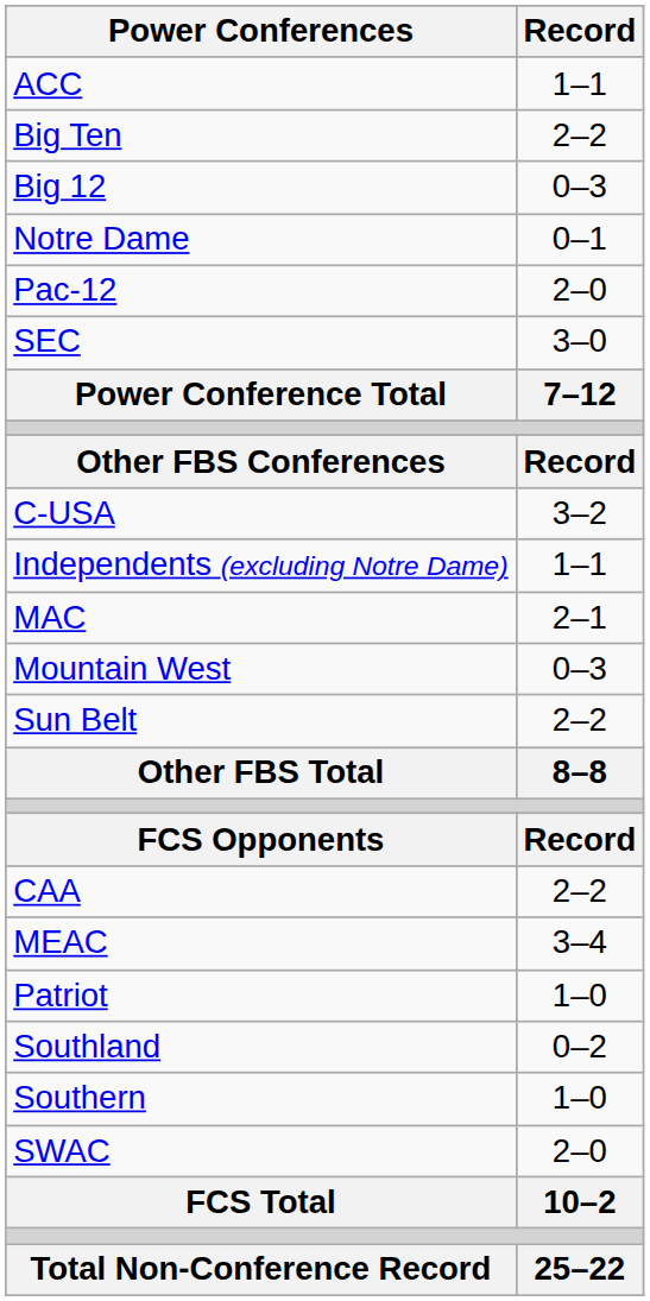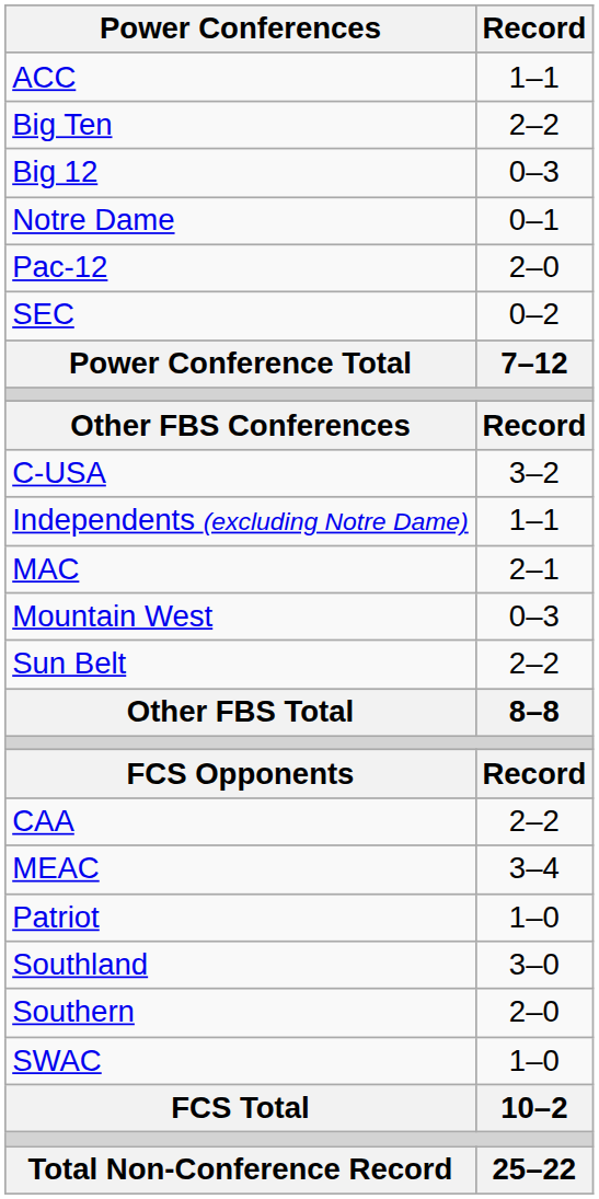 <table class="wikitable">
 <tr>
 <th>Power Conferences</th>
 <th>Record</th>
 </tr>
 <tr>
 <td><a href='#'>ACC</a></td>
 <td align=center>1–1</td>
 </tr>
 <tr>
 <td><a href='#'>Big Ten</a></td>
 <td align=center>2–2</td>
 </tr>
 <tr>
 <td><a href='#'>Big 12</a></td>
 <td align=center>0–3</td>
 </tr>
 <tr>
 <td><a href='#'>Notre Dame</a></td>
 <td align=center>0–1</td>
 </tr>
 <tr>
 <td><a href='#'>Pac-12</a></td>
 <td align=center>2–0</td>
 </tr>
 <tr>
 <td><a href='#'>SEC</a></td>
-<td align=center>3–0</td>
+<td align=center>0–2</td>
 </tr>
 <tr>
 <th>Power Conference Total</th>
 <th>7–12</th>
 </tr>
 <tr>
 <th colspan="2" style="background:lightgrey;"></th>
 </tr>
 <tr>
 <th>Other FBS Conferences</th>
 <th>Record</th>
 </tr>
 <tr>
 <td><a href='#'>C-USA</a></td>
 <td align=center>3–2</td>
 </tr>
 <tr>
 <td><a href='#'>Independents <small><em>(excluding Notre Dame)</em></small></a></td>
 <td align=center>1–1</td>
 </tr>
 <tr>
 <td><a href='#'>MAC</a></td>
 <td align=center>2–1</td>
 </tr>
 <tr>
 <td><a href='#'>Mountain West</a></td>
 <td align=center>0–3</td>
 </tr>
 <tr>
 <td><a href='#'>Sun Belt</a></td>
 <td align=center>2–2</td>
 </tr>
 <tr>
 <th>Other FBS Total</th>
 <th>8–8</th>
 </tr>
 <tr>
 <th colspan="2" style="background:lightgrey;"></th>
 </tr>
 <tr>
 <th>FCS Opponents</th>
 <th>Record</th>
 </tr>
 <tr>
 <td><a href='#'>CAA</a></td>
 <td align=center>2–2</td>
 </tr>
 <tr>
 <td><a href='#'>MEAC</a></td>
 <td align=center>3–4</td>
 </tr>
 <tr>
 <td><a href='#'>Patriot</a></td>
 <td align=center>1–0</td>
 </tr>
 <tr>
 <td><a href='#'>Southland</a></td>
-<td align=center>0–2</td>
+<td align=center>3–0</td>
 </tr>
 <tr>
 <td><a href='#'>Southern</a></td>
-<td align=center>1–0</td>
+<td align=center>2–0</td>
 </tr>
 <tr>
 <td><a href='#'>SWAC</a></td>
-<td align=center>2–0</td>
+<td align=center>1–0</td>
 </tr>
 <tr>
 <th>FCS Total</th>
 <th>10–2</th>
 </tr>
 <tr>
 <th colspan="2" style="background:lightgrey;"></th>
 </tr>
 <tr>
 <th>Total Non-Conference Record</th>
 <th>25–22</th>
 </tr>
 </table>
